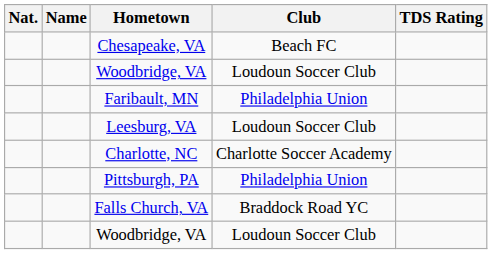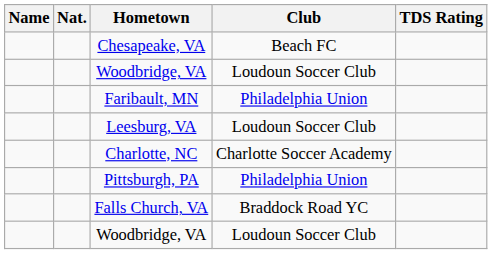 <table class="wikitable" style="font-size:90%; text-align:center;" border="1">
 <tr>
+<th>Name</th>
 <th>Nat.</th>
-<th>Name</th>
 <th>Hometown</th>
 <th>Club</th>
 <th>TDS Rating</th>
 </tr>
 <tr>
 <td></td>
 <td></td>
 <td><a href='#'>Chesapeake, VA</a></td>
 <td>Beach FC</td>
 <td></td>
 </tr>
 <tr>
 <td></td>
 <td></td>
 <td><a href='#'>Woodbridge, VA</a></td>
 <td>Loudoun Soccer Club</td>
 <td></td>
 </tr>
 <tr>
 <td></td>
 <td></td>
 <td><a href='#'>Faribault, MN</a></td>
 <td><a href='#'>Philadelphia Union</a></td>
 <td></td>
 </tr>
 <tr>
 <td></td>
 <td></td>
 <td><a href='#'>Leesburg, VA</a></td>
 <td>Loudoun Soccer Club</td>
 <td></td>
 </tr>
 <tr>
 <td></td>
 <td></td>
 <td><a href='#'>Charlotte, NC</a></td>
 <td>Charlotte Soccer Academy</td>
 <td></td>
 </tr>
 <tr>
 <td></td>
 <td></td>
 <td><a href='#'>Pittsburgh, PA</a></td>
 <td><a href='#'>Philadelphia Union</a></td>
 <td></td>
 </tr>
 <tr>
 <td></td>
 <td></td>
 <td><a href='#'>Falls Church, VA</a></td>
 <td>Braddock Road YC</td>
 <td></td>
 </tr>
 <tr>
 <td></td>
 <td></td>
 <td>Woodbridge, VA</td>
 <td>Loudoun Soccer Club</td>
 <td></td>
 </tr>
 </table>
